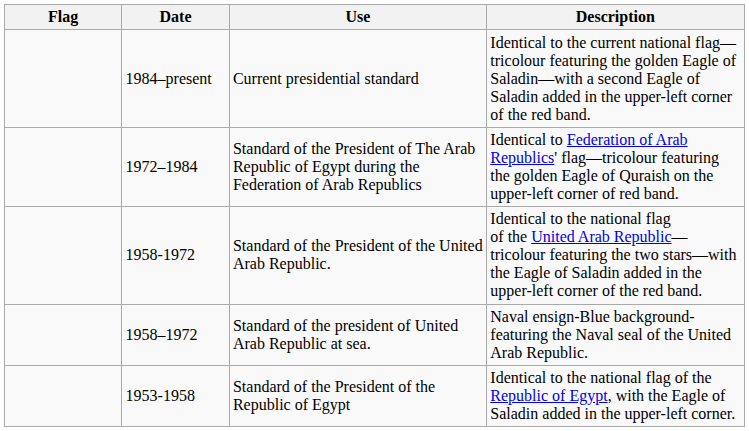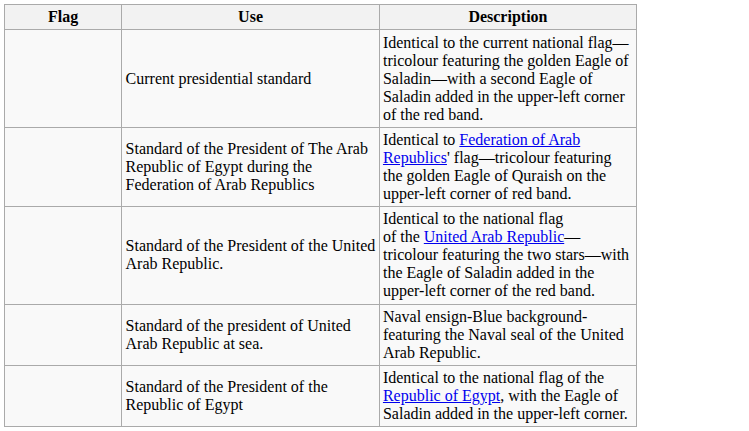 <table class="wikitable">
 <tr>
 <th style="width:110px;">Flag</th>
-<th style="width:100px;">Date</th>
 <th style="width:250px;">Use</th>
 <th style="width:250px;">Description</th>
 </tr>
 <tr>
 <td></td>
-<td>1984–present</td>
 <td>Current presidential standard</td>
 <td>Identical to the current national flag—tricolour featuring the golden Eagle of Saladin—with a second Eagle of Saladin added in the upper-left corner of the red band.</td>
 </tr>
 <tr>
 <td></td>
-<td>1972–1984</td>
 <td>Standard of the President of The Arab Republic of Egypt during the Federation of Arab Republics</td>
 <td>Identical to <a href='#'>Federation of Arab Republics</a>' flag—tricolour featuring the golden Eagle of Quraish on the upper-left corner of red band.</td>
 </tr>
 <tr>
 <td></td>
-<td>1958-1972</td>
 <td>Standard of the President of the United Arab Republic.</td>
 <td>Identical to the national flag<br>of the <a href='#'>United Arab Republic</a>—tricolour featuring the two stars—with the Eagle of Saladin added in the upper-left corner of the red band.</td>
 </tr>
 <tr>
 <td></td>
-<td>1958–1972</td>
 <td>Standard of the president of United Arab Republic at sea.</td>
 <td>Naval ensign-Blue background- featuring the Naval seal of the United Arab Republic.</td>
 </tr>
 <tr>
 <td></td>
-<td>1953-1958</td>
 <td>Standard of the President of the Republic of Egypt</td>
 <td>Identical to the national flag of the <a href='#'>Republic of Egypt</a>, with the Eagle of Saladin added in the upper-left corner.</td>
 </tr>
 </table>
